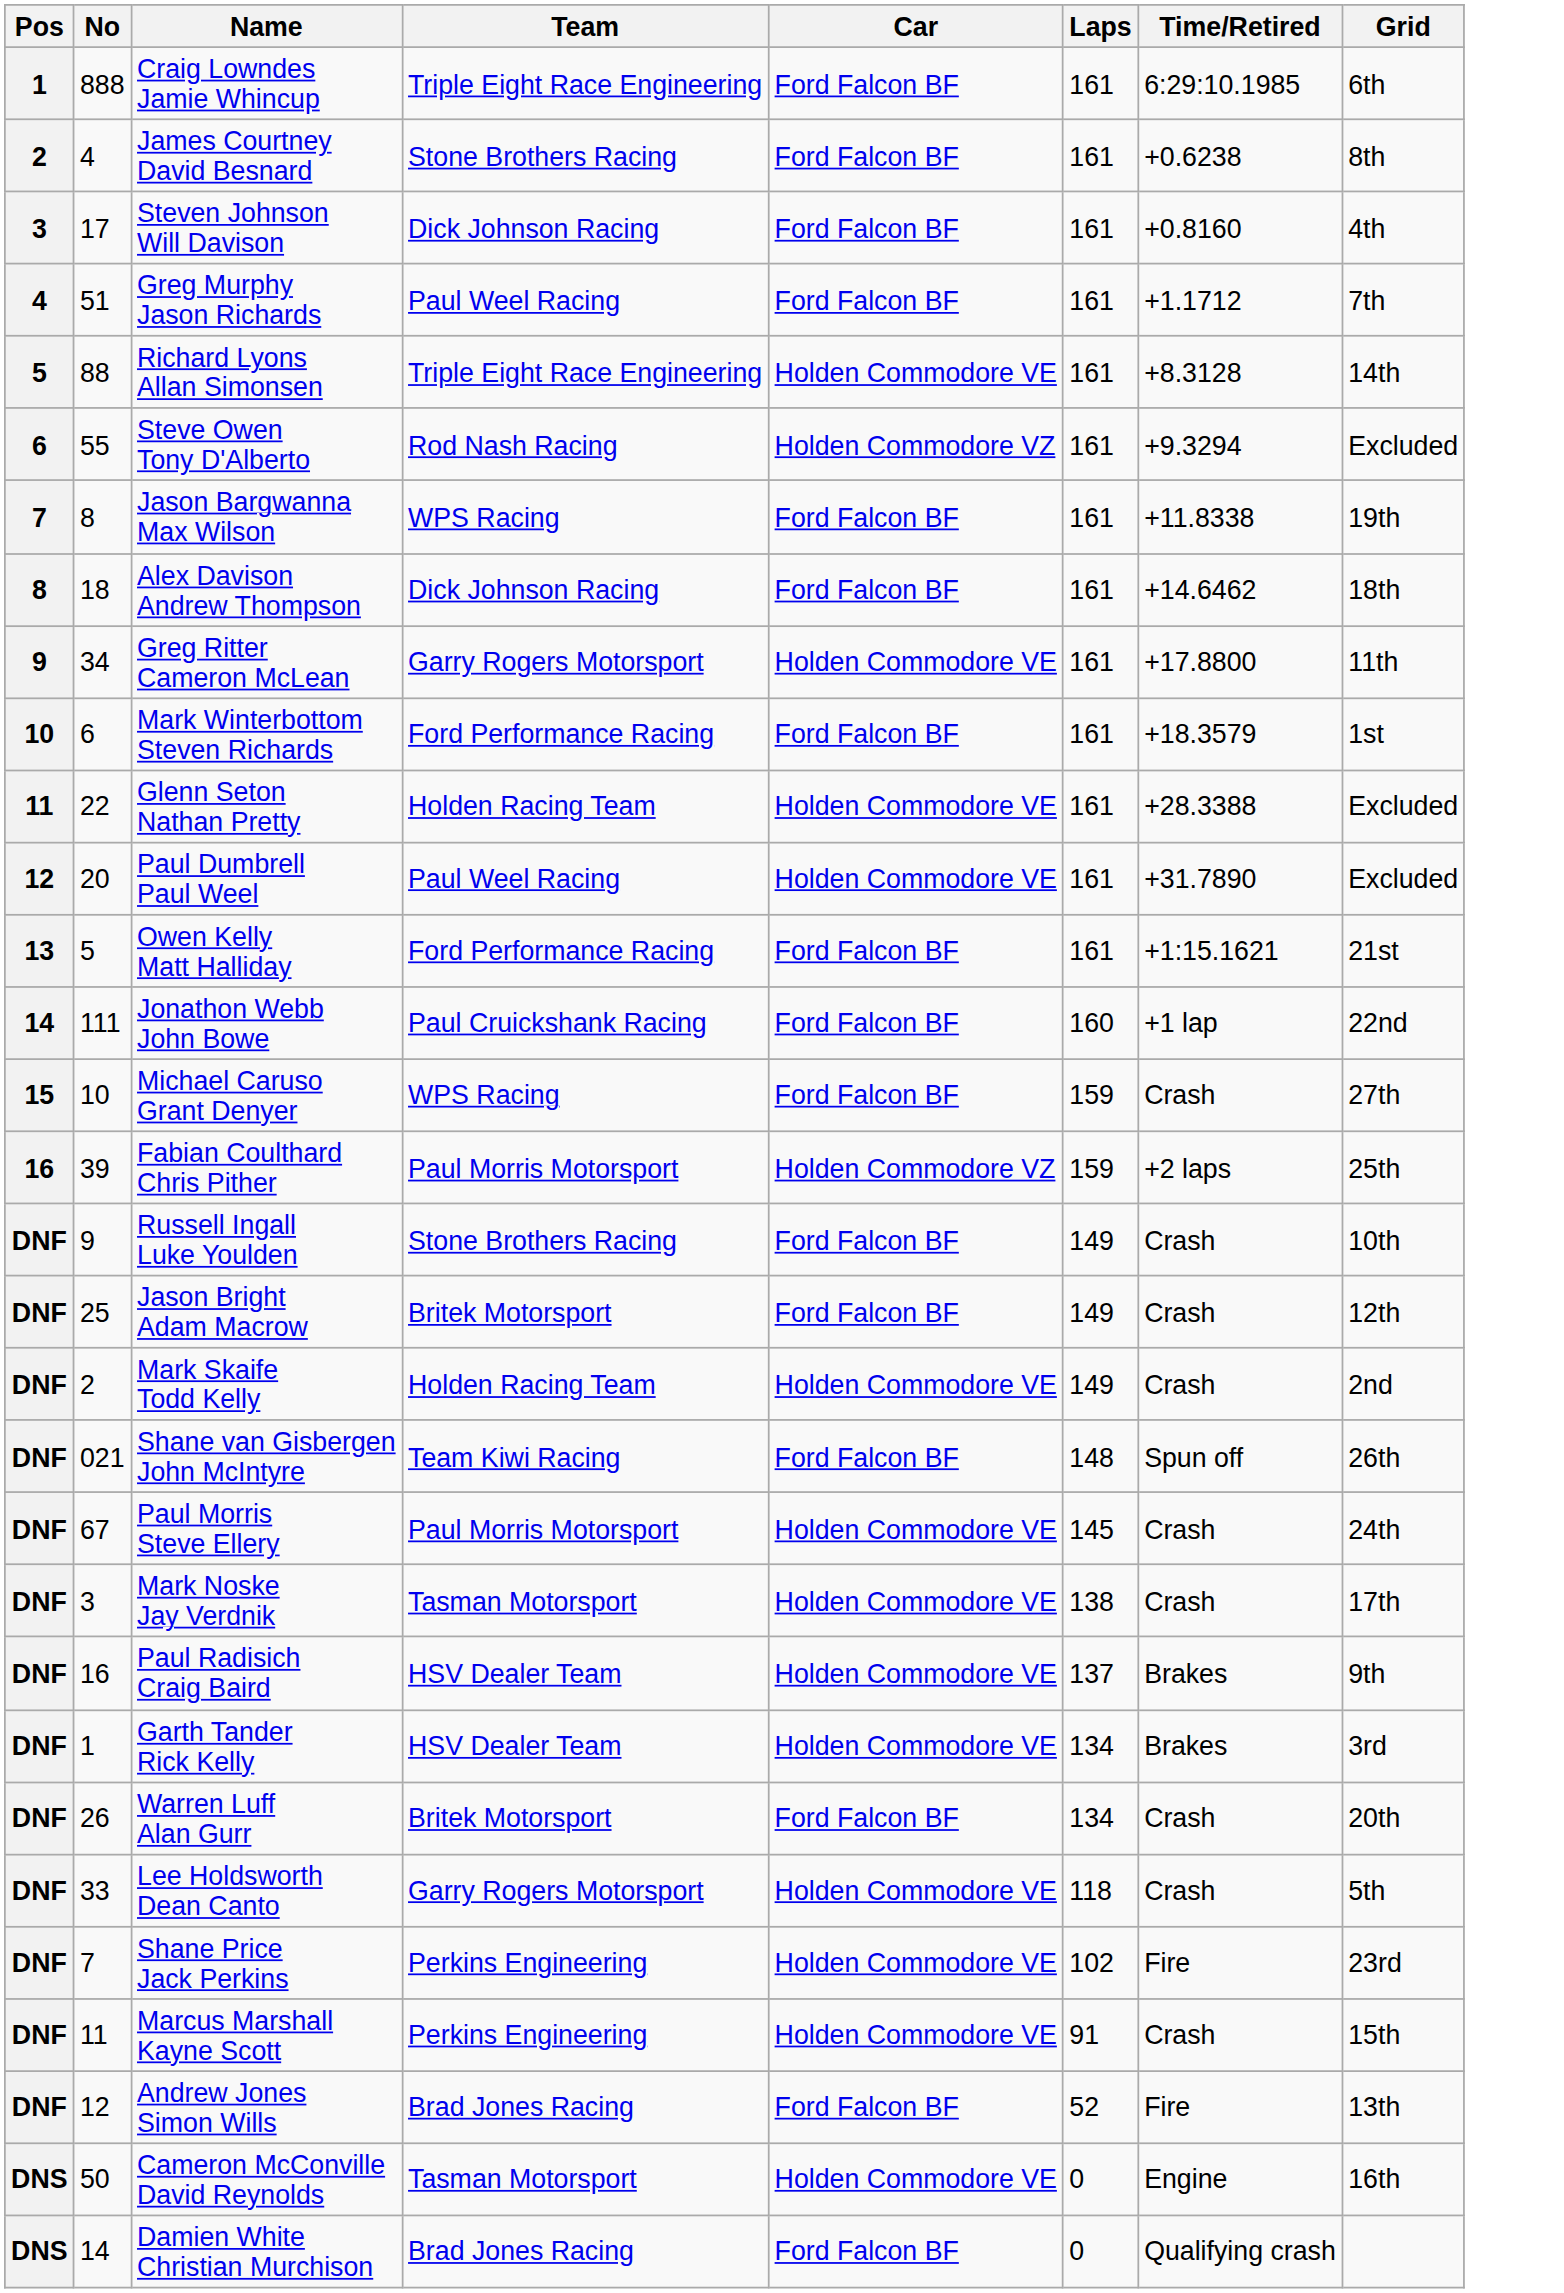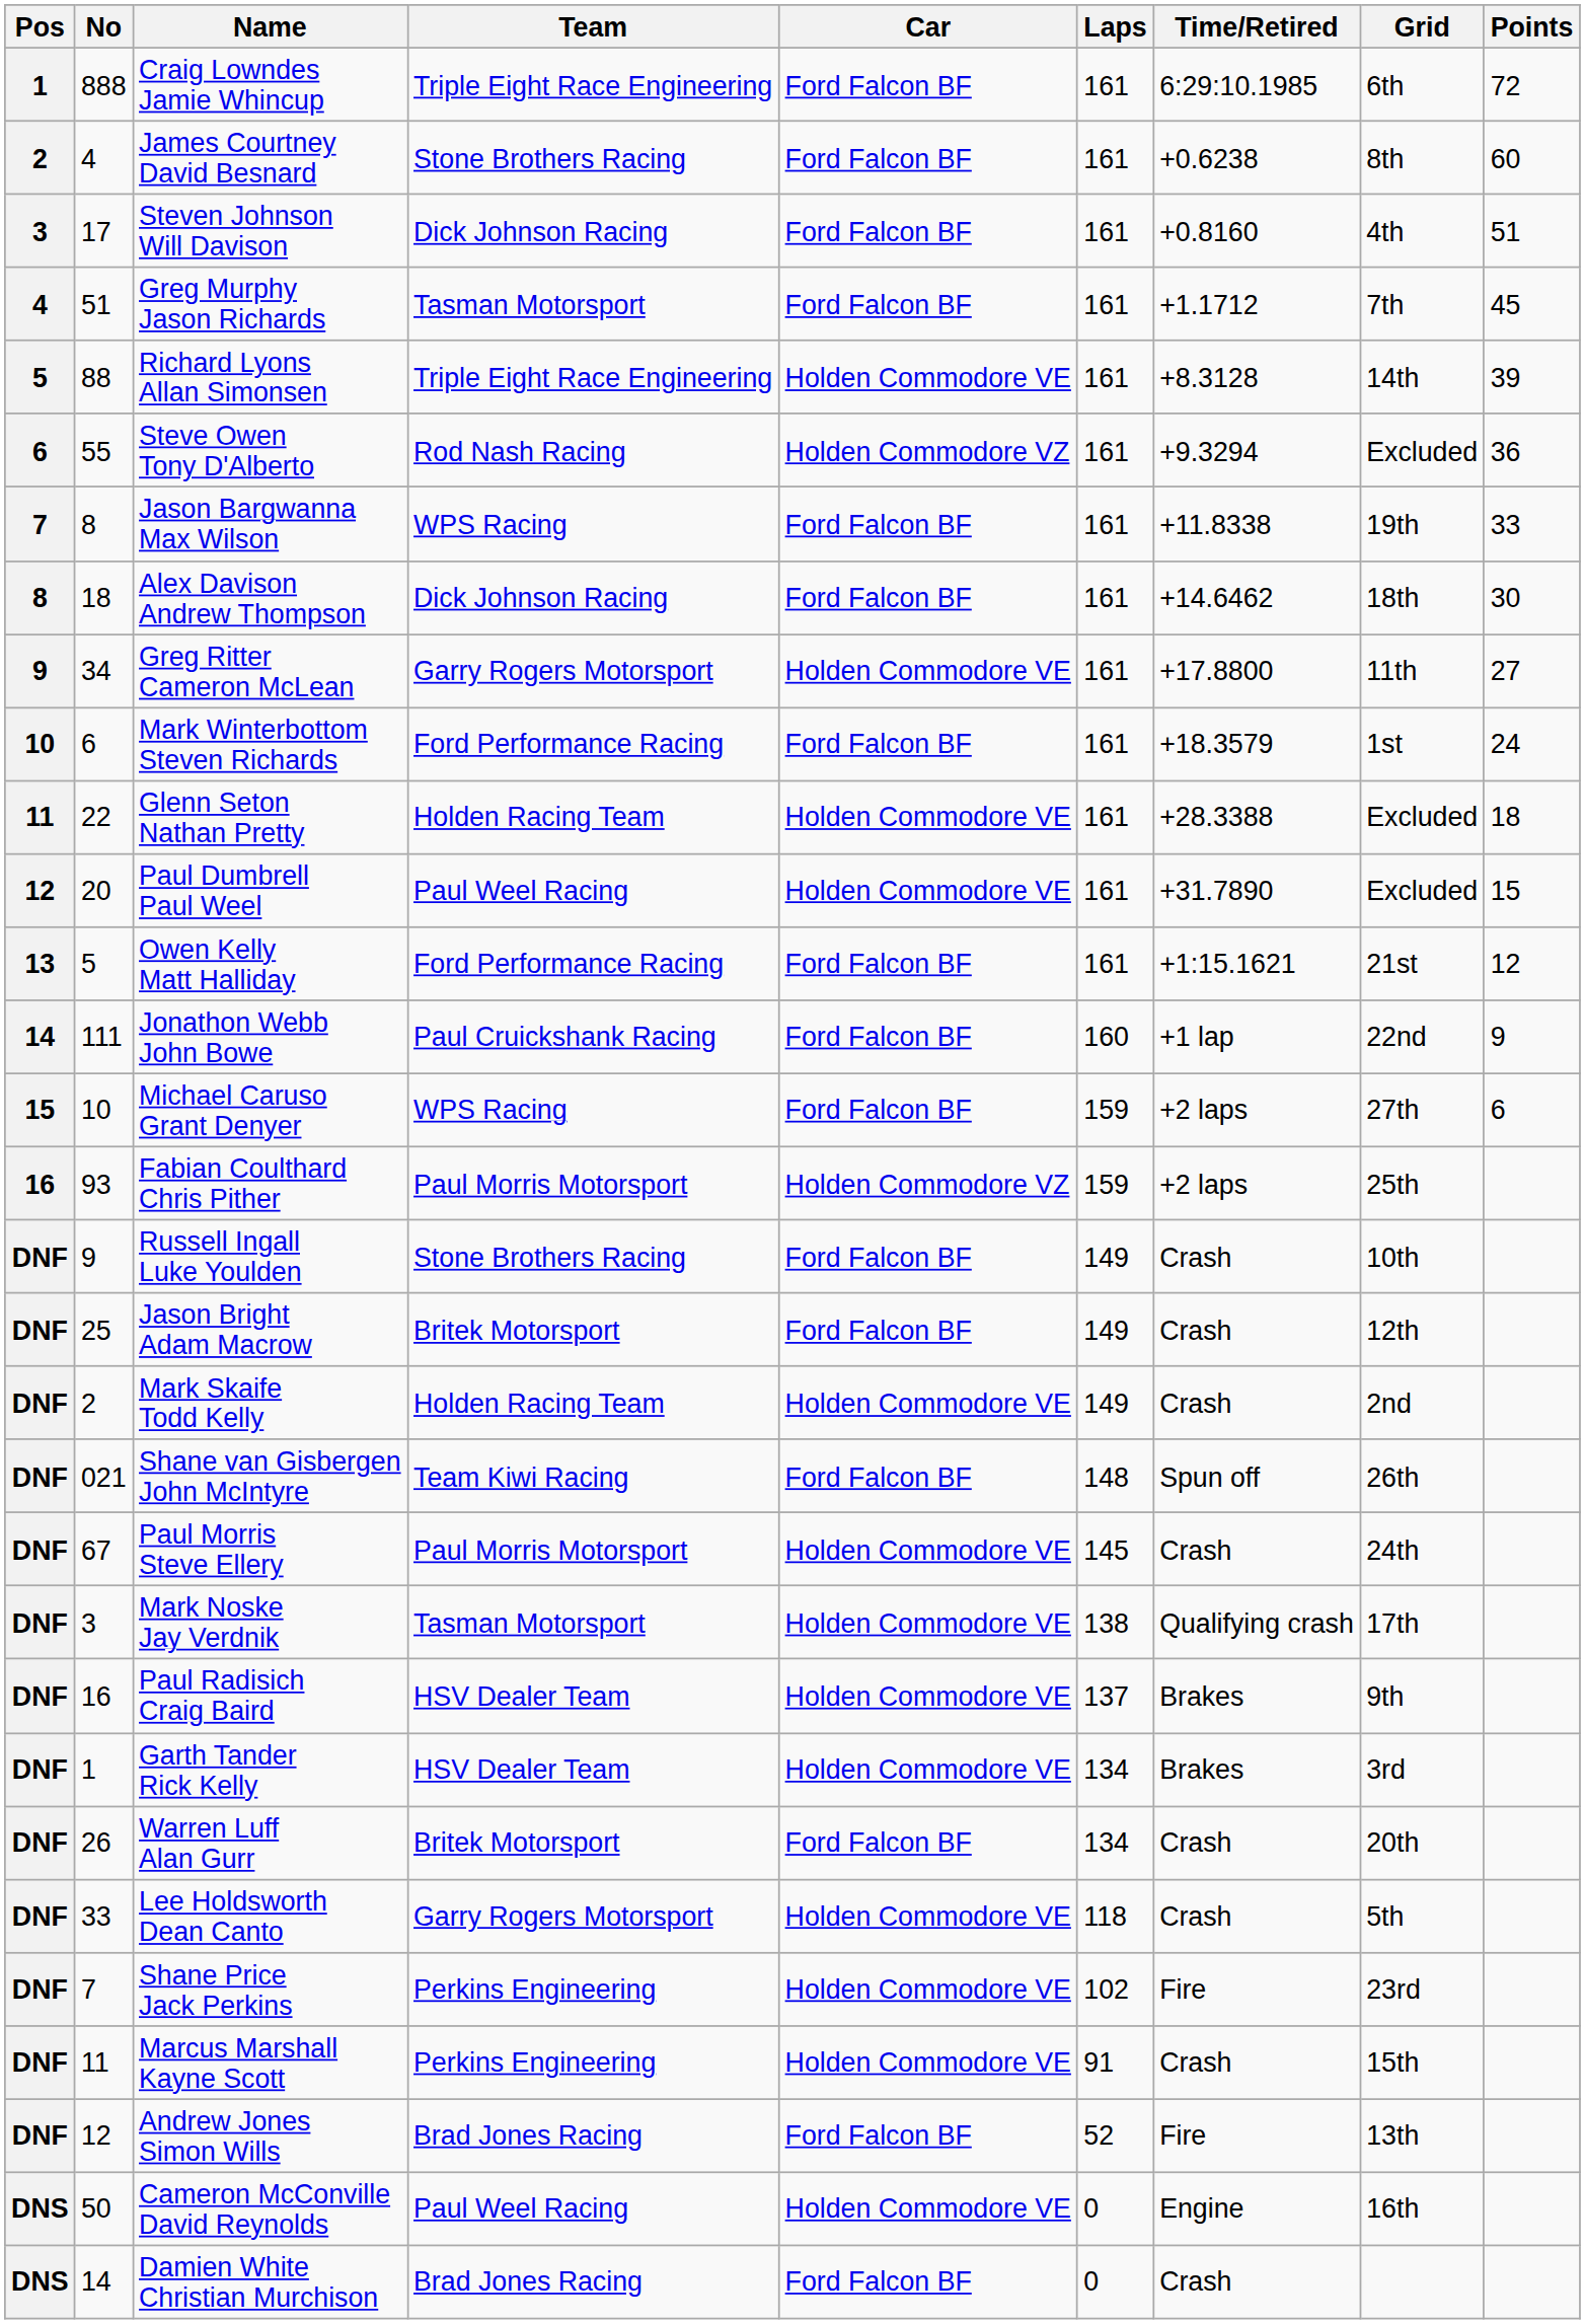 <table class="wikitable" style="font-size: 95%;">
 <tr>
 <th>Pos</th>
 <th>No</th>
 <th>Name</th>
 <th>Team</th>
 <th>Car</th>
 <th>Laps</th>
 <th>Time/Retired</th>
 <th>Grid</th>
+<th>Points</th>
 </tr>
 <tr>
 <th>1</th>
 <td>888</td>
 <td> <a href='#'>Craig Lowndes</a><br> <a href='#'>Jamie Whincup</a></td>
 <td><a href='#'>Triple Eight Race Engineering</a></td>
 <td><a href='#'>Ford Falcon BF</a></td>
 <td>161</td>
 <td>6:29:10.1985</td>
 <td>6th</td>
+<td>72</td>
 </tr>
 <tr>
 <th>2</th>
 <td>4</td>
 <td> <a href='#'>James Courtney</a><br> <a href='#'>David Besnard</a></td>
 <td><a href='#'>Stone Brothers Racing</a></td>
 <td><a href='#'>Ford Falcon BF</a></td>
 <td>161</td>
 <td>+0.6238</td>
 <td>8th</td>
+<td>60</td>
 </tr>
 <tr>
 <th>3</th>
 <td>17</td>
 <td> <a href='#'>Steven Johnson</a><br> <a href='#'>Will Davison</a></td>
 <td><a href='#'>Dick Johnson Racing</a></td>
 <td><a href='#'>Ford Falcon BF</a></td>
 <td>161</td>
 <td>+0.8160</td>
 <td>4th</td>
+<td>51</td>
 </tr>
 <tr>
 <th>4</th>
 <td>51</td>
 <td> <a href='#'>Greg Murphy</a><br> <a href='#'>Jason Richards</a></td>
-<td><a href='#'>Paul Weel Racing</a></td>
+<td><a href='#'>Tasman Motorsport</a></td>
 <td><a href='#'>Ford Falcon BF</a></td>
 <td>161</td>
 <td>+1.1712</td>
 <td>7th</td>
+<td>45</td>
 </tr>
 <tr>
 <th>5</th>
 <td>88</td>
 <td> <a href='#'>Richard Lyons</a><br> <a href='#'>Allan Simonsen</a></td>
 <td><a href='#'>Triple Eight Race Engineering</a></td>
 <td><a href='#'>Holden Commodore VE</a></td>
 <td>161</td>
 <td>+8.3128</td>
 <td>14th</td>
+<td>39</td>
 </tr>
 <tr>
 <th>6</th>
 <td>55</td>
 <td> <a href='#'>Steve Owen</a><br> <a href='#'>Tony D'Alberto</a></td>
 <td><a href='#'>Rod Nash Racing</a></td>
 <td><a href='#'>Holden Commodore VZ</a></td>
 <td>161</td>
 <td>+9.3294</td>
 <td>Excluded</td>
+<td>36</td>
 </tr>
 <tr>
 <th>7</th>
 <td>8</td>
 <td> <a href='#'>Jason Bargwanna</a><br> <a href='#'>Max Wilson</a></td>
 <td><a href='#'>WPS Racing</a></td>
 <td><a href='#'>Ford Falcon BF</a></td>
 <td>161</td>
 <td>+11.8338</td>
 <td>19th</td>
+<td>33</td>
 </tr>
 <tr>
 <th>8</th>
 <td>18</td>
 <td> <a href='#'>Alex Davison</a><br> <a href='#'>Andrew Thompson</a></td>
 <td><a href='#'>Dick Johnson Racing</a></td>
 <td><a href='#'>Ford Falcon BF</a></td>
 <td>161</td>
 <td>+14.6462</td>
 <td>18th</td>
+<td>30</td>
 </tr>
 <tr>
 <th>9</th>
 <td>34</td>
 <td> <a href='#'>Greg Ritter</a><br> <a href='#'>Cameron McLean</a></td>
 <td><a href='#'>Garry Rogers Motorsport</a></td>
 <td><a href='#'>Holden Commodore VE</a></td>
 <td>161</td>
 <td>+17.8800</td>
 <td>11th</td>
+<td>27</td>
 </tr>
 <tr>
 <th>10</th>
 <td>6</td>
 <td> <a href='#'>Mark Winterbottom</a><br> <a href='#'>Steven Richards</a></td>
 <td><a href='#'>Ford Performance Racing</a></td>
 <td><a href='#'>Ford Falcon BF</a></td>
 <td>161</td>
 <td>+18.3579</td>
 <td>1st</td>
+<td>24</td>
 </tr>
 <tr>
 <th>11</th>
 <td>22</td>
 <td> <a href='#'>Glenn Seton</a><br> <a href='#'>Nathan Pretty</a></td>
 <td><a href='#'>Holden Racing Team</a></td>
 <td><a href='#'>Holden Commodore VE</a></td>
 <td>161</td>
 <td>+28.3388</td>
 <td>Excluded</td>
+<td>18</td>
 </tr>
 <tr>
 <th>12</th>
 <td>20</td>
 <td> <a href='#'>Paul Dumbrell</a><br> <a href='#'>Paul Weel</a></td>
 <td><a href='#'>Paul Weel Racing</a></td>
 <td><a href='#'>Holden Commodore VE</a></td>
 <td>161</td>
 <td>+31.7890</td>
 <td>Excluded</td>
+<td>15</td>
 </tr>
 <tr>
 <th>13</th>
 <td>5</td>
 <td> <a href='#'>Owen Kelly</a><br> <a href='#'>Matt Halliday</a></td>
 <td><a href='#'>Ford Performance Racing</a></td>
 <td><a href='#'>Ford Falcon BF</a></td>
 <td>161</td>
 <td>+1:15.1621</td>
 <td>21st</td>
+<td>12</td>
 </tr>
 <tr>
 <th>14</th>
 <td>111</td>
 <td> <a href='#'>Jonathon Webb</a><br> <a href='#'>John Bowe</a></td>
 <td><a href='#'>Paul Cruickshank Racing</a></td>
 <td><a href='#'>Ford Falcon BF</a></td>
 <td>160</td>
 <td>+1 lap</td>
 <td>22nd</td>
+<td>9</td>
 </tr>
 <tr>
 <th>15</th>
 <td>10</td>
 <td> <a href='#'>Michael Caruso</a><br> <a href='#'>Grant Denyer</a></td>
 <td><a href='#'>WPS Racing</a></td>
 <td><a href='#'>Ford Falcon BF</a></td>
 <td>159</td>
-<td>Crash</td>
+<td>+2 laps</td>
 <td>27th</td>
+<td>6</td>
 </tr>
 <tr>
 <th>16</th>
-<td>39</td>
+<td>93</td>
 <td> <a href='#'>Fabian Coulthard</a><br> <a href='#'>Chris Pither</a></td>
 <td><a href='#'>Paul Morris Motorsport</a></td>
 <td><a href='#'>Holden Commodore VZ</a></td>
 <td>159</td>
 <td>+2 laps</td>
 <td>25th</td>
+<td></td>
 </tr>
 <tr>
 <th>DNF</th>
 <td>9</td>
 <td> <a href='#'>Russell Ingall</a><br> <a href='#'>Luke Youlden</a></td>
 <td><a href='#'>Stone Brothers Racing</a></td>
 <td><a href='#'>Ford Falcon BF</a></td>
 <td>149</td>
 <td>Crash</td>
 <td>10th</td>
+<td></td>
 </tr>
 <tr>
 <th>DNF</th>
 <td>25</td>
 <td> <a href='#'>Jason Bright</a><br> <a href='#'>Adam Macrow</a></td>
 <td><a href='#'>Britek Motorsport</a></td>
 <td><a href='#'>Ford Falcon BF</a></td>
 <td>149</td>
 <td>Crash</td>
 <td>12th</td>
+<td></td>
 </tr>
 <tr>
 <th>DNF</th>
 <td>2</td>
 <td> <a href='#'>Mark Skaife</a><br> <a href='#'>Todd Kelly</a></td>
 <td><a href='#'>Holden Racing Team</a></td>
 <td><a href='#'>Holden Commodore VE</a></td>
 <td>149</td>
 <td>Crash</td>
 <td>2nd</td>
+<td></td>
 </tr>
 <tr>
 <th>DNF</th>
 <td>021</td>
 <td> <a href='#'>Shane van Gisbergen</a><br> <a href='#'>John McIntyre</a></td>
 <td><a href='#'>Team Kiwi Racing</a></td>
 <td><a href='#'>Ford Falcon BF</a></td>
 <td>148</td>
 <td>Spun off</td>
 <td>26th</td>
+<td></td>
 </tr>
 <tr>
 <th>DNF</th>
 <td>67</td>
 <td> <a href='#'>Paul Morris</a><br> <a href='#'>Steve Ellery</a></td>
 <td><a href='#'>Paul Morris Motorsport</a></td>
 <td><a href='#'>Holden Commodore VE</a></td>
 <td>145</td>
 <td>Crash</td>
 <td>24th</td>
+<td></td>
 </tr>
 <tr>
 <th>DNF</th>
 <td>3</td>
 <td> <a href='#'>Mark Noske</a><br> <a href='#'>Jay Verdnik</a></td>
 <td><a href='#'>Tasman Motorsport</a></td>
 <td><a href='#'>Holden Commodore VE</a></td>
 <td>138</td>
-<td>Crash</td>
+<td>Qualifying crash</td>
 <td>17th</td>
+<td></td>
 </tr>
 <tr>
 <th>DNF</th>
 <td>16</td>
 <td> <a href='#'>Paul Radisich</a><br> <a href='#'>Craig Baird</a></td>
 <td><a href='#'>HSV Dealer Team</a></td>
 <td><a href='#'>Holden Commodore VE</a></td>
 <td>137</td>
 <td>Brakes</td>
 <td>9th</td>
+<td></td>
 </tr>
 <tr>
 <th>DNF</th>
 <td>1</td>
 <td> <a href='#'>Garth Tander</a><br> <a href='#'>Rick Kelly</a></td>
 <td><a href='#'>HSV Dealer Team</a></td>
 <td><a href='#'>Holden Commodore VE</a></td>
 <td>134</td>
 <td>Brakes</td>
 <td>3rd</td>
+<td></td>
 </tr>
 <tr>
 <th>DNF</th>
 <td>26</td>
 <td> <a href='#'>Warren Luff</a><br> <a href='#'>Alan Gurr</a></td>
 <td><a href='#'>Britek Motorsport</a></td>
 <td><a href='#'>Ford Falcon BF</a></td>
 <td>134</td>
 <td>Crash</td>
 <td>20th</td>
+<td></td>
 </tr>
 <tr>
 <th>DNF</th>
 <td>33</td>
 <td> <a href='#'>Lee Holdsworth</a><br> <a href='#'>Dean Canto</a></td>
 <td><a href='#'>Garry Rogers Motorsport</a></td>
 <td><a href='#'>Holden Commodore VE</a></td>
 <td>118</td>
 <td>Crash</td>
 <td>5th</td>
+<td></td>
 </tr>
 <tr>
 <th>DNF</th>
 <td>7</td>
 <td> <a href='#'>Shane Price</a><br> <a href='#'>Jack Perkins</a></td>
 <td><a href='#'>Perkins Engineering</a></td>
 <td><a href='#'>Holden Commodore VE</a></td>
 <td>102</td>
 <td>Fire</td>
 <td>23rd</td>
+<td></td>
 </tr>
 <tr>
 <th>DNF</th>
 <td>11</td>
 <td> <a href='#'>Marcus Marshall</a><br> <a href='#'>Kayne Scott</a></td>
 <td><a href='#'>Perkins Engineering</a></td>
 <td><a href='#'>Holden Commodore VE</a></td>
 <td>91</td>
 <td>Crash</td>
 <td>15th</td>
+<td></td>
 </tr>
 <tr>
 <th>DNF</th>
 <td>12</td>
 <td> <a href='#'>Andrew Jones</a><br> <a href='#'>Simon Wills</a></td>
 <td><a href='#'>Brad Jones Racing</a></td>
 <td><a href='#'>Ford Falcon BF</a></td>
 <td>52</td>
 <td>Fire</td>
 <td>13th</td>
+<td></td>
 </tr>
 <tr>
 <th>DNS</th>
 <td>50</td>
 <td> <a href='#'>Cameron McConville</a><br> <a href='#'>David Reynolds</a></td>
-<td><a href='#'>Tasman Motorsport</a></td>
+<td><a href='#'>Paul Weel Racing</a></td>
 <td><a href='#'>Holden Commodore VE</a></td>
 <td>0</td>
 <td>Engine</td>
 <td>16th</td>
+<td></td>
 </tr>
 <tr>
 <th>DNS</th>
 <td>14</td>
 <td> <a href='#'>Damien White</a><br> <a href='#'>Christian Murchison</a></td>
 <td><a href='#'>Brad Jones Racing</a></td>
 <td><a href='#'>Ford Falcon BF</a></td>
 <td>0</td>
-<td>Qualifying crash</td>
+<td>Crash</td>
+<td></td>
 <td></td>
 </tr>
 </table>
